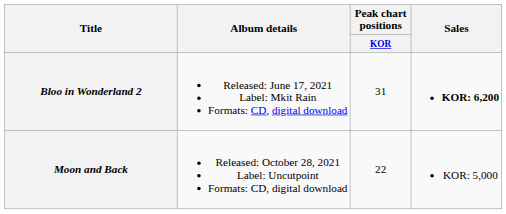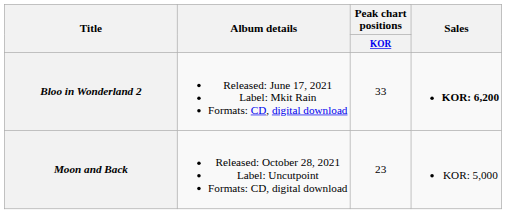 <table class="wikitable plainrowheaders" style="text-align:center;">
 <tr>
 <th scope="col" rowspan="2" style="width:15em;">Title</th>
 <th scope="col" rowspan="2">Album details</th>
 <th scope="col" colspan="1" style="width:5em;">Peak chart positions</th>
 <th scope="col" rowspan="2">Sales</th>
 </tr>
 <tr>
 <th><small><a href='#'>KOR</a></small><br></th>
 </tr>
 <tr>
 <th scope="row"><em>Bloo in Wonderland 2</em></th>
 <td><br><ul><li>Released: June 17, 2021</li><li>Label: Mkit Rain</li><li>Formats: <a href='#'>CD</a>, <a href='#'>digital download</a></li></ul></td>
-<td>31</td>
+<td>33</td>
 <td><strong><br><ul><li>KOR: 6,200</li></ul></strong></td>
 </tr>
 <tr>
 <th scope="row"><em>Moon and Back</em></th>
 <td><br><ul><li>Released: October 28, 2021</li><li>Label: Uncutpoint</li><li>Formats: CD, digital download</li></ul></td>
-<td>22</td>
+<td>23</td>
 <td><br><ul><li>KOR: 5,000</li></ul></td>
 </tr>
 </table>
